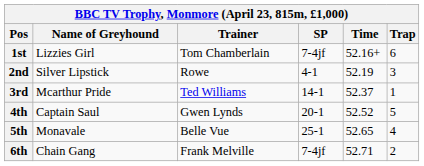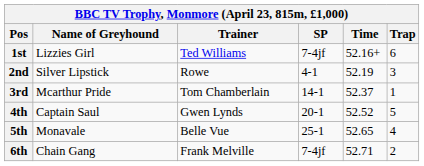 <table class="wikitable">
 <tr>
 <th colspan="6"><a href='#'>BBC TV Trophy</a>, <a href='#'>Monmore</a> (April 23, 815m, £1,000)</th>
 </tr>
 <tr>
 <th width=30>Pos</th>
 <th width=180>Name of Greyhound</th>
 <th width=150>Trainer</th>
 <th width=50>SP</th>
 <th width=50>Time</th>
 <th width=30>Trap</th>
 </tr>
 <tr>
 <th>1st</th>
 <td>Lizzies Girl</td>
-<td>Tom Chamberlain</td>
+<td><a href='#'>Ted Williams</a></td>
 <td>7-4jf</td>
 <td>52.16+</td>
 <td>6</td>
 </tr>
 <tr>
 <th>2nd</th>
 <td>Silver Lipstick</td>
 <td>Rowe</td>
 <td>4-1</td>
 <td>52.19</td>
 <td>3</td>
 </tr>
 <tr>
 <th>3rd</th>
 <td>Mcarthur Pride</td>
-<td><a href='#'>Ted Williams</a></td>
+<td>Tom Chamberlain</td>
 <td>14-1</td>
 <td>52.37</td>
 <td>1</td>
 </tr>
 <tr>
 <th>4th</th>
 <td>Captain Saul</td>
 <td>Gwen Lynds</td>
 <td>20-1</td>
 <td>52.52</td>
 <td>5</td>
 </tr>
 <tr>
 <th>5th</th>
 <td>Monavale</td>
 <td>Belle Vue</td>
 <td>25-1</td>
 <td>52.65</td>
 <td>4</td>
 </tr>
 <tr>
 <th>6th</th>
 <td>Chain Gang</td>
 <td>Frank Melville</td>
 <td>7-4jf</td>
 <td>52.71</td>
 <td>2</td>
 </tr>
 </table>
